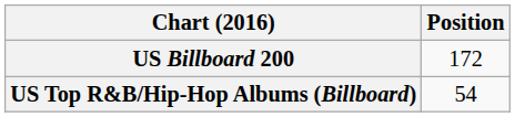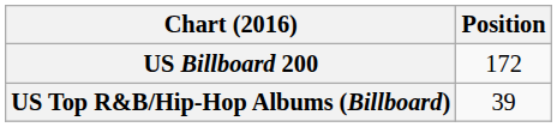 <table class="wikitable sortable plainrowheaders" style="text-align:center">
 <tr>
 <th scope="col">Chart (2016)</th>
 <th scope="col">Position</th>
 </tr>
 <tr>
 <th scope="row">US <em>Billboard</em> 200</th>
 <td>172</td>
 </tr>
 <tr>
 <th scope="row">US Top R&B/Hip-Hop Albums (<em>Billboard</em>)</th>
-<td>54</td>
+<td>39</td>
 </tr>
 </table>
